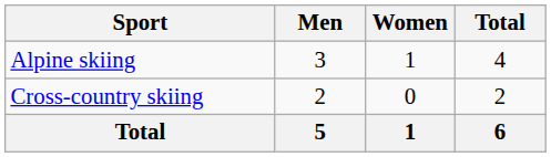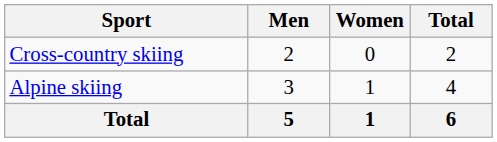 <table class="wikitable sortable" style="text-align:center;">
 <tr>
 <th width=180>Sport</th>
 <th width=55>Men</th>
 <th width=55>Women</th>
 <th width=55>Total</th>
 </tr>
 <tr>
+<td align=left><a href='#'>Cross-country skiing</a></td>
+<td>2</td>
+<td>0</td>
+<td>2</td>
+</tr>
+<tr>
 <td align=left><a href='#'>Alpine skiing</a></td>
 <td>3</td>
 <td>1</td>
 <td>4</td>
-</tr>
-<tr>
-<td align=left><a href='#'>Cross-country skiing</a></td>
-<td>2</td>
-<td>0</td>
-<td>2</td>
 </tr>
 <tr>
 <th>Total</th>
 <th>5</th>
 <th>1</th>
 <th>6</th>
 </tr>
 </table>
